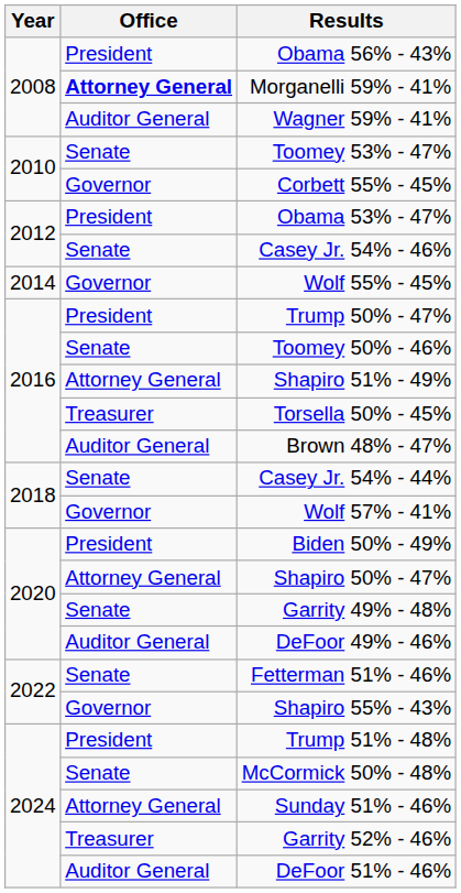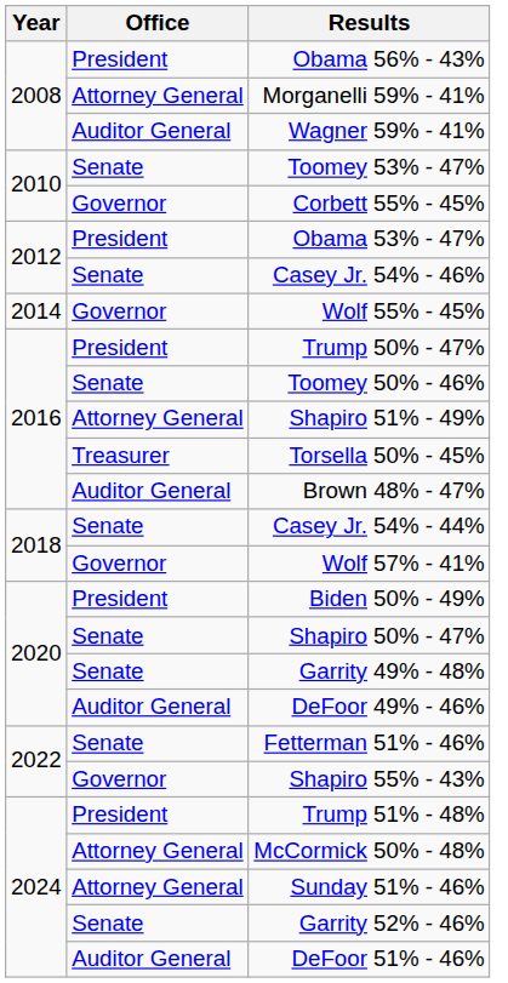 <table class=wikitable>
 <tr>
 <th>Year</th>
 <th>Office</th>
 <th>Results</th>
 </tr>
 <tr>
 <td rowspan=3>2008</td>
 <td><a href='#'>President</a></td>
 <td align="right" ><a href='#'>Obama</a> 56% - 43%</td>
 </tr>
 <tr>
-<td><strong><a href='#'>Attorney General</a></strong></td>
+<td><a href='#'>Attorney General</a></td>
 <td align="right" >Morganelli 59% - 41%</td>
 </tr>
 <tr>
 <td><a href='#'>Auditor General</a></td>
 <td align="right" ><a href='#'>Wagner</a> 59% - 41%</td>
 </tr>
 <tr>
 <td rowspan=2>2010</td>
 <td><a href='#'>Senate</a></td>
 <td align="right" ><a href='#'>Toomey</a> 53% - 47%</td>
 </tr>
 <tr>
 <td><a href='#'>Governor</a></td>
 <td align="right" ><a href='#'>Corbett</a> 55% - 45%</td>
 </tr>
 <tr>
 <td rowspan=2>2012</td>
 <td><a href='#'>President</a></td>
 <td align="right" ><a href='#'>Obama</a> 53% - 47%</td>
 </tr>
 <tr>
 <td><a href='#'>Senate</a></td>
 <td align="right" ><a href='#'>Casey Jr.</a> 54% - 46%</td>
 </tr>
 <tr>
 <td>2014</td>
 <td><a href='#'>Governor</a></td>
 <td align="right" ><a href='#'>Wolf</a> 55% - 45%</td>
 </tr>
 <tr>
 <td rowspan=5>2016</td>
 <td><a href='#'>President</a></td>
 <td align="right" ><a href='#'>Trump</a> 50% - 47%</td>
 </tr>
 <tr>
 <td><a href='#'>Senate</a></td>
 <td align="right" ><a href='#'>Toomey</a> 50% - 46%</td>
 </tr>
 <tr>
 <td><a href='#'>Attorney General</a></td>
 <td align="right" ><a href='#'>Shapiro</a> 51% - 49%</td>
 </tr>
 <tr>
 <td><a href='#'>Treasurer</a></td>
 <td align="right" ><a href='#'>Torsella</a> 50% - 45%</td>
 </tr>
 <tr>
 <td><a href='#'>Auditor General</a></td>
 <td align="right" >Brown 48% - 47%</td>
 </tr>
 <tr>
 <td rowspan=2>2018</td>
 <td><a href='#'>Senate</a></td>
 <td align="right" ><a href='#'>Casey Jr.</a> 54% - 44%</td>
 </tr>
 <tr>
 <td><a href='#'>Governor</a></td>
 <td align="right" ><a href='#'>Wolf</a> 57% - 41%</td>
 </tr>
 <tr>
 <td rowspan=4>2020</td>
 <td><a href='#'>President</a></td>
 <td align="right" ><a href='#'>Biden</a> 50% - 49%</td>
 </tr>
 <tr>
-<td><a href='#'>Attorney General</a></td>
+<td><a href='#'>Senate</a></td>
 <td align="right" ><a href='#'>Shapiro</a> 50% - 47%</td>
 </tr>
 <tr>
 <td><a href='#'>Senate</a></td>
 <td align="right" ><a href='#'>Garrity</a> 49% - 48%</td>
 </tr>
 <tr>
 <td><a href='#'>Auditor General</a></td>
 <td align="right" ><a href='#'>DeFoor</a> 49% - 46%</td>
 </tr>
 <tr>
 <td rowspan=2>2022</td>
 <td><a href='#'>Senate</a></td>
 <td align="right" ><a href='#'>Fetterman</a> 51% - 46%</td>
 </tr>
 <tr>
 <td><a href='#'>Governor</a></td>
 <td align="right" ><a href='#'>Shapiro</a> 55% - 43%</td>
 </tr>
 <tr>
 <td rowspan=5>2024</td>
 <td><a href='#'>President</a></td>
 <td align="right" ><a href='#'>Trump</a> 51% - 48%</td>
 </tr>
 <tr>
-<td><a href='#'>Senate</a></td>
+<td><a href='#'>Attorney General</a></td>
 <td align="right" ><a href='#'>McCormick</a> 50% - 48%</td>
 </tr>
 <tr>
 <td><a href='#'>Attorney General</a></td>
 <td align="right" ><a href='#'>Sunday</a> 51% - 46%</td>
 </tr>
 <tr>
-<td><a href='#'>Treasurer</a></td>
+<td><a href='#'>Senate</a></td>
 <td align="right" ><a href='#'>Garrity</a> 52% - 46%</td>
 </tr>
 <tr>
 <td><a href='#'>Auditor General</a></td>
 <td align="right" ><a href='#'>DeFoor</a> 51% - 46%</td>
 </tr>
 </table>
